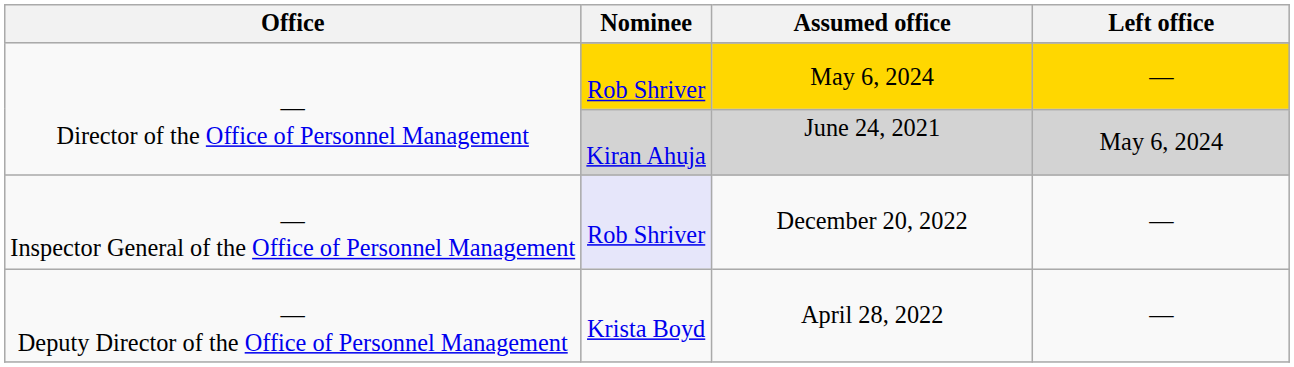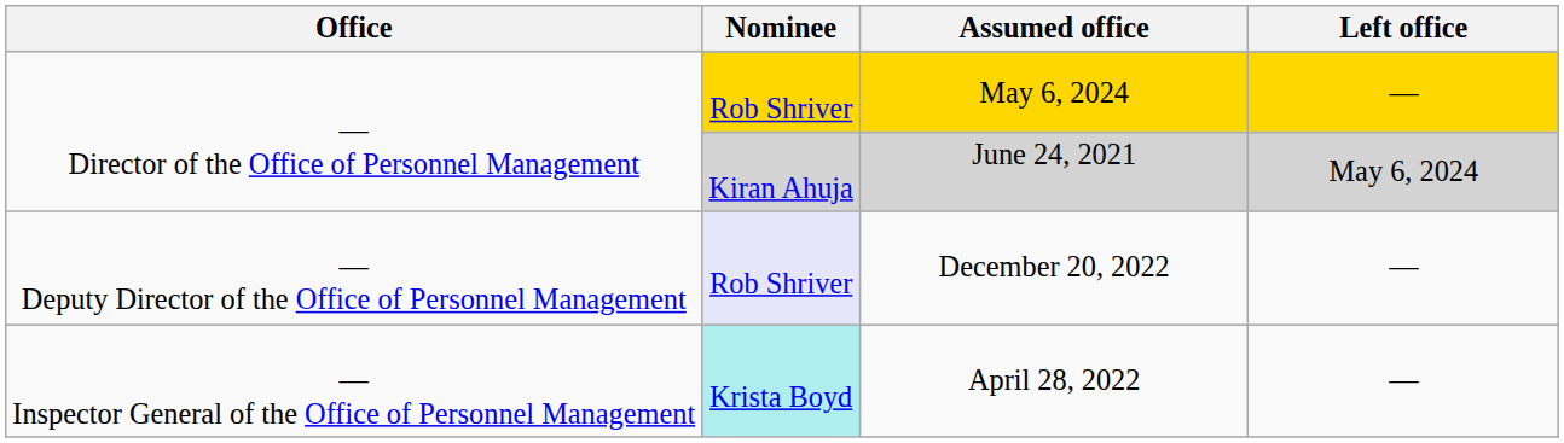 <table class="wikitable sortable" style="text-align:center">
 <tr>
 <th>Office</th>
 <th>Nominee</th>
 <th style="width:25%;" data-sort-type="date">Assumed office</th>
 <th style="width:20%;" data-sort-type="date">Left office</th>
 </tr>
 <tr>
 <td rowspan="3"><br>—<br>Director of the <a href='#'>Office of Personnel Management</a></td>
 </tr>
 <tr style="background:gold;">
 <td><br><a href='#'>Rob Shriver</a></td>
 <td>May 6, 2024</td>
 <td>—</td>
 </tr>
 <tr style="background:lightgray;">
 <td><br><a href='#'>Kiran Ahuja</a></td>
 <td>June 24, 2021<br><br></td>
 <td>May 6, 2024</td>
 </tr>
 <tr>
-<td><br>—<br>Inspector General of the <a href='#'>Office of Personnel Management</a></td>
+<td><br>—<br>Deputy Director of the <a href='#'>Office of Personnel Management</a></td>
 <td style="background: lavender;"><br><a href='#'>Rob Shriver</a></td>
 <td>December 20, 2022<br></td>
 <td>—</td>
 </tr>
 <tr>
-<td><br>—<br>Deputy Director of the <a href='#'>Office of Personnel Management</a></td>
-<td><br><a href='#'>Krista Boyd</a></td>
+<td><br>—<br>Inspector General of the <a href='#'>Office of Personnel Management</a></td>
+<td style="background: paleturquoise;"><br><a href='#'>Krista Boyd</a></td>
 <td>April 28, 2022<br></td>
 <td>—</td>
 </tr>
 </table>
